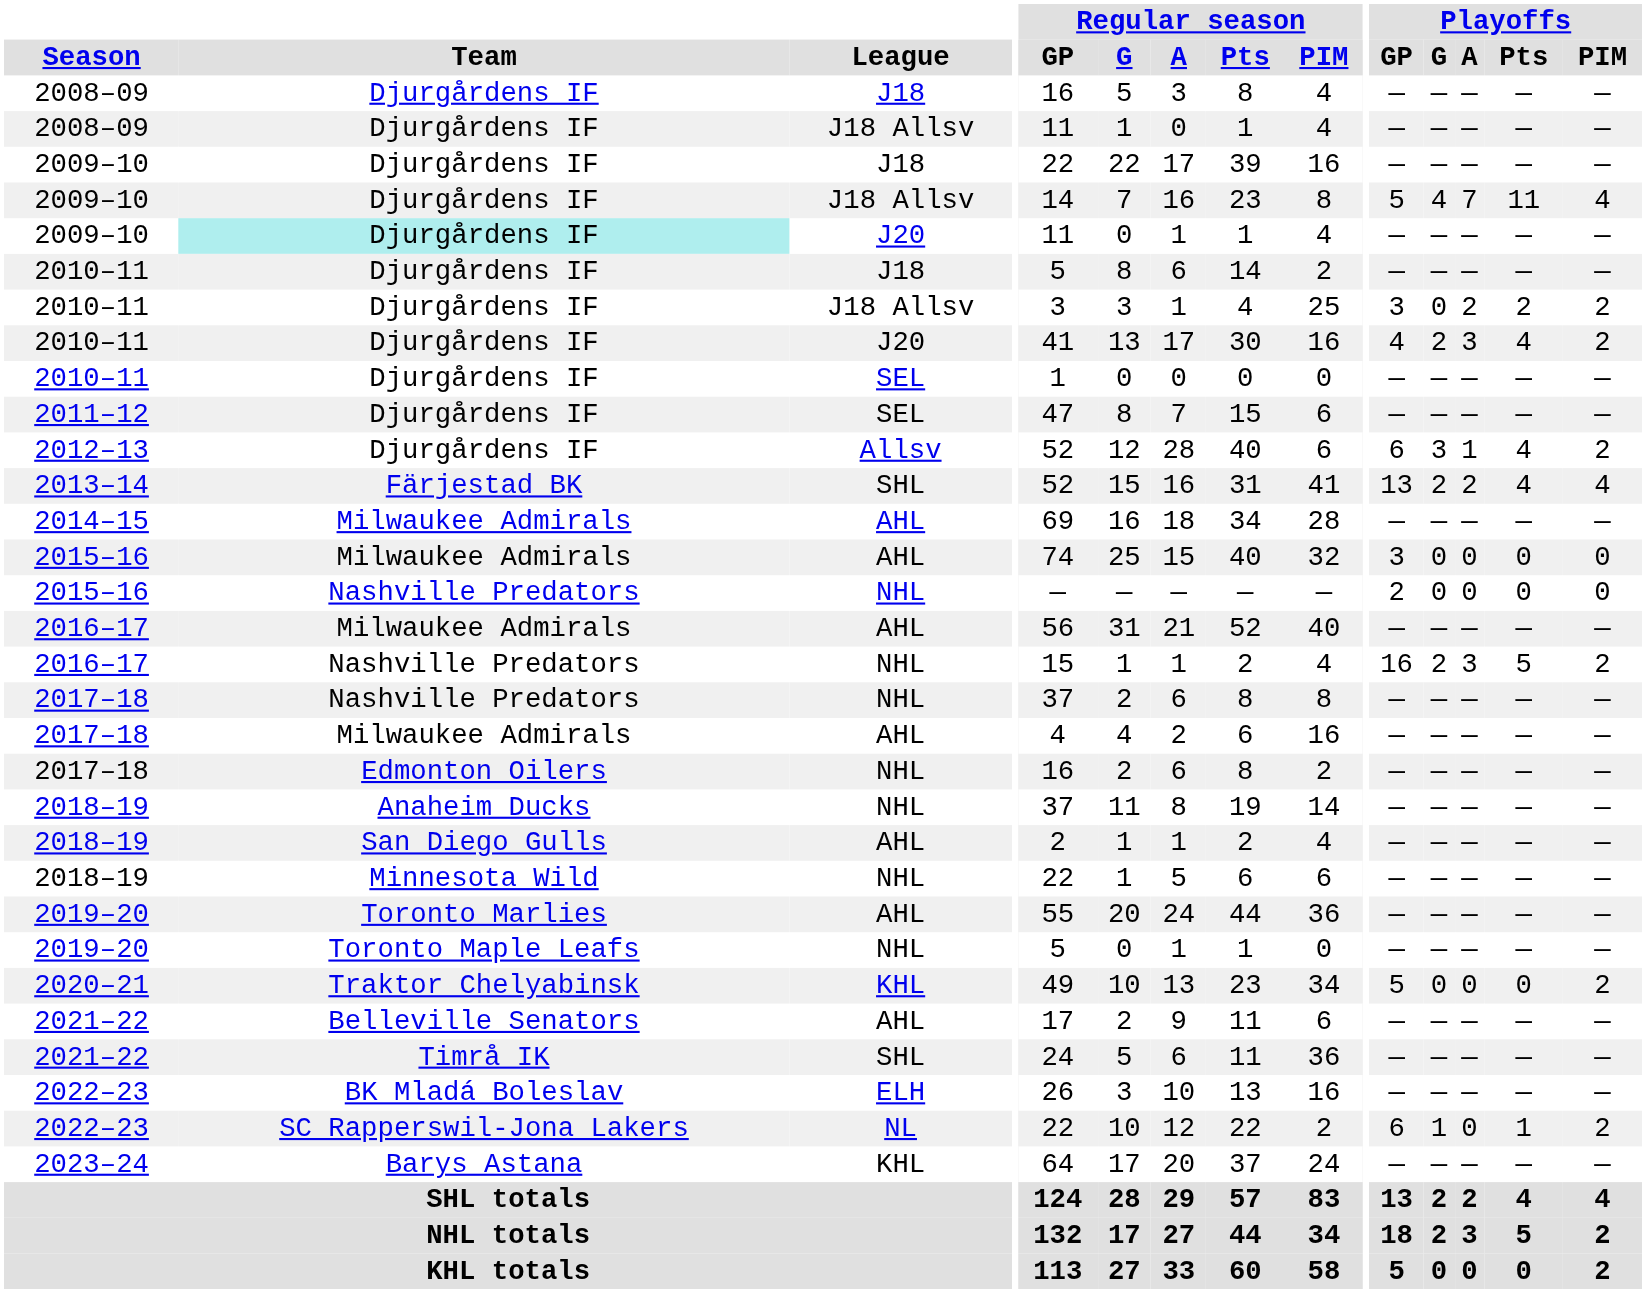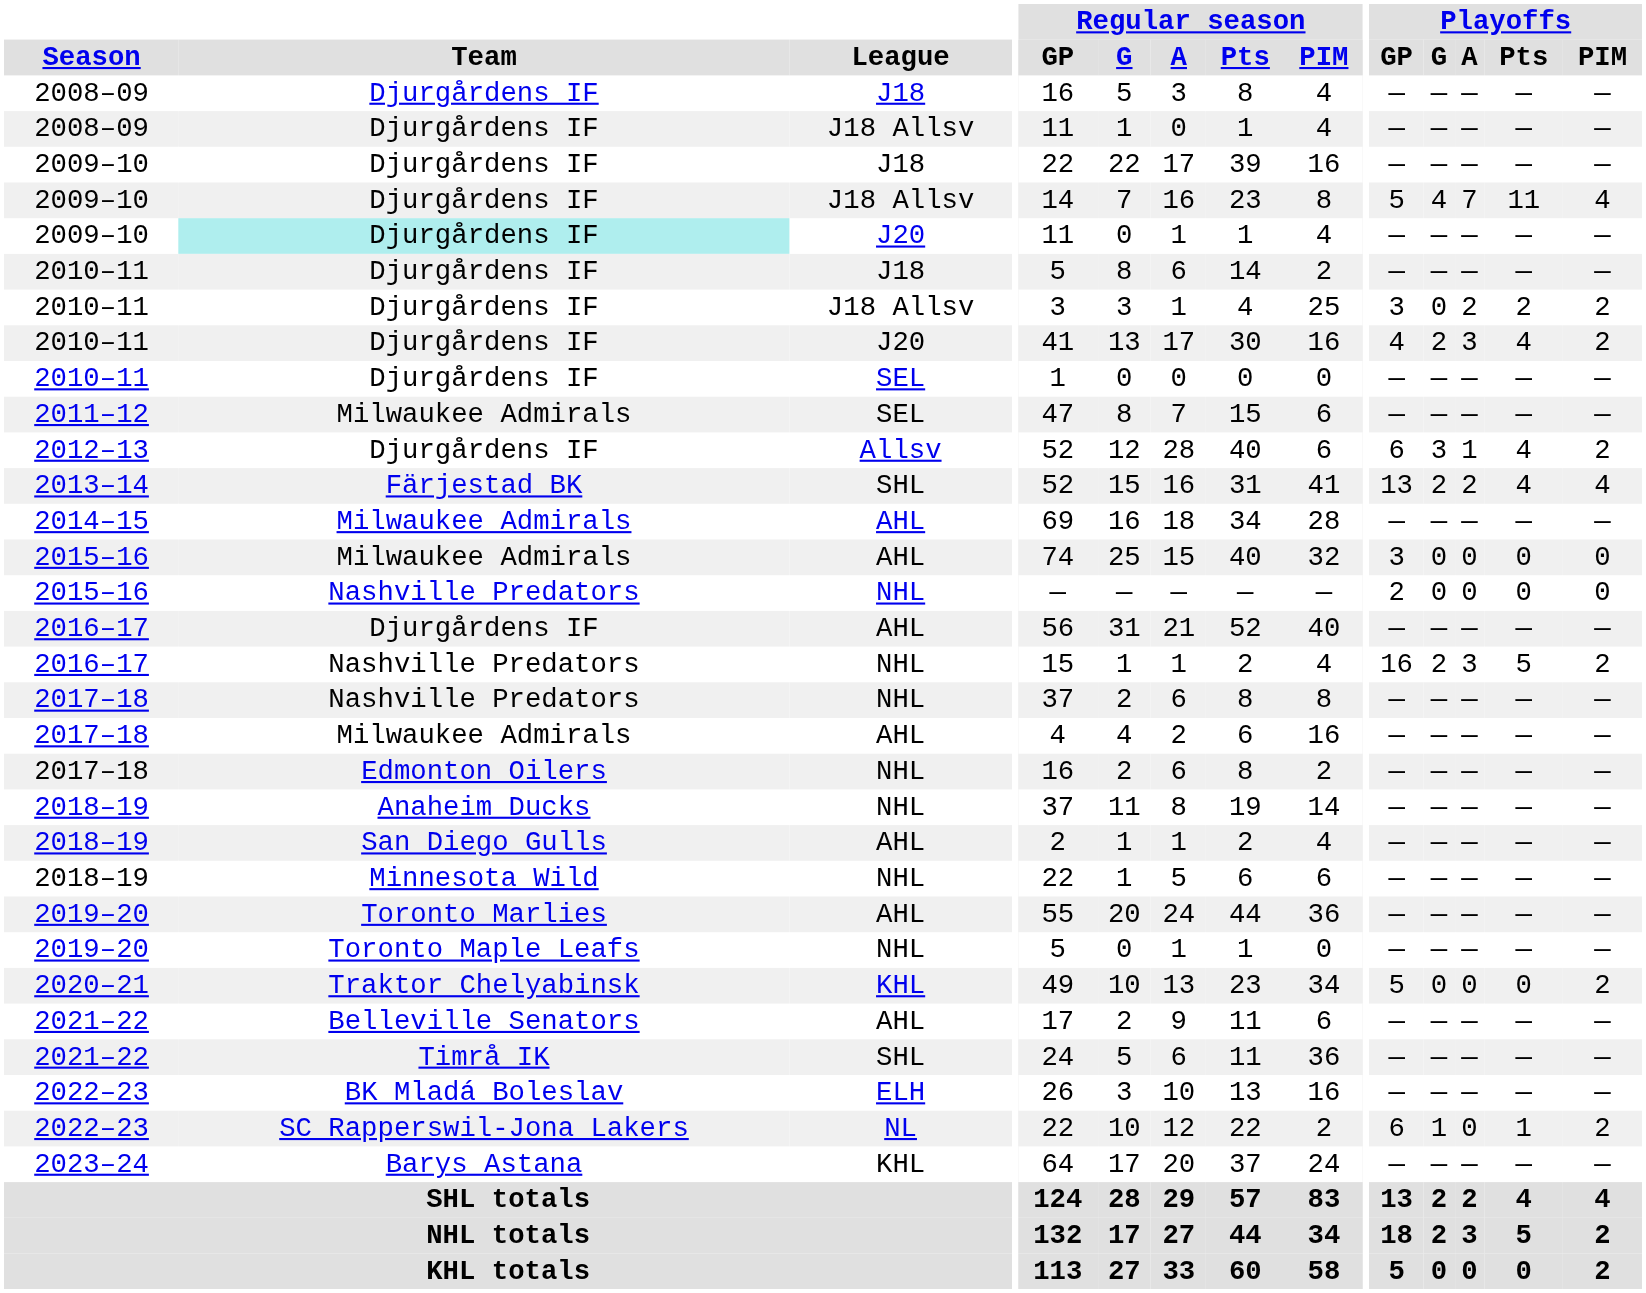 <table border="0" cellpadding="1" cellspacing="0" style="text-align:center; width:60em">
 <tr bgcolor="#e0e0e0">
 <th colspan="3" bgcolor="#ffffff"></th>
 <th rowspan="99" bgcolor="#ffffff"></th>
 <th colspan="5"><a href='#'>Regular season</a></th>
 <th rowspan="99" bgcolor="#ffffff"></th>
 <th colspan="5"><a href='#'>Playoffs</a></th>
 </tr>
 <tr bgcolor="#e0e0e0">
 <th><a href='#'>Season</a></th>
 <th>Team</th>
 <th>League</th>
 <th>GP</th>
 <th><a href='#'>G</a></th>
 <th><a href='#'>A</a></th>
 <th><a href='#'>Pts</a></th>
 <th><a href='#'>PIM</a></th>
 <th>GP</th>
 <th>G</th>
 <th>A</th>
 <th>Pts</th>
 <th>PIM</th>
 </tr>
 <tr>
 <td>2008–09</td>
 <td><a href='#'>Djurgårdens IF</a></td>
 <td><a href='#'>J18</a></td>
 <td>16</td>
 <td>5</td>
 <td>3</td>
 <td>8</td>
 <td>4</td>
 <td>—</td>
 <td>—</td>
 <td>—</td>
 <td>—</td>
 <td>—</td>
 </tr>
 <tr bgcolor="#f0f0f0">
 <td>2008–09</td>
 <td>Djurgårdens IF</td>
 <td>J18 Allsv</td>
 <td>11</td>
 <td>1</td>
 <td>0</td>
 <td>1</td>
 <td>4</td>
 <td>—</td>
 <td>—</td>
 <td>—</td>
 <td>—</td>
 <td>—</td>
 </tr>
 <tr>
 <td>2009–10</td>
 <td>Djurgårdens IF</td>
 <td>J18</td>
 <td>22</td>
 <td>22</td>
 <td>17</td>
 <td>39</td>
 <td>16</td>
 <td>—</td>
 <td>—</td>
 <td>—</td>
 <td>—</td>
 <td>—</td>
 </tr>
 <tr bgcolor="#f0f0f0">
 <td>2009–10</td>
 <td>Djurgårdens IF</td>
 <td>J18 Allsv</td>
 <td>14</td>
 <td>7</td>
 <td>16</td>
 <td>23</td>
 <td>8</td>
 <td>5</td>
 <td>4</td>
 <td>7</td>
 <td>11</td>
 <td>4</td>
 </tr>
 <tr>
 <td>2009–10</td>
 <td style="background: paleturquoise;">Djurgårdens IF</td>
 <td><a href='#'>J20</a></td>
 <td>11</td>
 <td>0</td>
 <td>1</td>
 <td>1</td>
 <td>4</td>
 <td>—</td>
 <td>—</td>
 <td>—</td>
 <td>—</td>
 <td>—</td>
 </tr>
 <tr bgcolor="#f0f0f0">
 <td>2010–11</td>
 <td>Djurgårdens IF</td>
 <td>J18</td>
 <td>5</td>
 <td>8</td>
 <td>6</td>
 <td>14</td>
 <td>2</td>
 <td>—</td>
 <td>—</td>
 <td>—</td>
 <td>—</td>
 <td>—</td>
 </tr>
 <tr>
 <td>2010–11</td>
 <td>Djurgårdens IF</td>
 <td>J18 Allsv</td>
 <td>3</td>
 <td>3</td>
 <td>1</td>
 <td>4</td>
 <td>25</td>
 <td>3</td>
 <td>0</td>
 <td>2</td>
 <td>2</td>
 <td>2</td>
 </tr>
 <tr bgcolor="#f0f0f0">
 <td>2010–11</td>
 <td>Djurgårdens IF</td>
 <td>J20</td>
 <td>41</td>
 <td>13</td>
 <td>17</td>
 <td>30</td>
 <td>16</td>
 <td>4</td>
 <td>2</td>
 <td>3</td>
 <td>4</td>
 <td>2</td>
 </tr>
 <tr>
 <td><a href='#'>2010–11</a></td>
 <td>Djurgårdens IF</td>
 <td><a href='#'>SEL</a></td>
 <td>1</td>
 <td>0</td>
 <td>0</td>
 <td>0</td>
 <td>0</td>
 <td>—</td>
 <td>—</td>
 <td>—</td>
 <td>—</td>
 <td>—</td>
 </tr>
 <tr bgcolor="#f0f0f0">
 <td><a href='#'>2011–12</a></td>
-<td>Djurgårdens IF</td>
+<td>Milwaukee Admirals</td>
 <td>SEL</td>
 <td>47</td>
 <td>8</td>
 <td>7</td>
 <td>15</td>
 <td>6</td>
 <td>—</td>
 <td>—</td>
 <td>—</td>
 <td>—</td>
 <td>—</td>
 </tr>
 <tr>
 <td><a href='#'>2012–13</a></td>
 <td>Djurgårdens IF</td>
 <td><a href='#'>Allsv</a></td>
 <td>52</td>
 <td>12</td>
 <td>28</td>
 <td>40</td>
 <td>6</td>
 <td>6</td>
 <td>3</td>
 <td>1</td>
 <td>4</td>
 <td>2</td>
 </tr>
 <tr bgcolor="#f0f0f0">
 <td><a href='#'>2013–14</a></td>
 <td><a href='#'>Färjestad BK</a></td>
 <td>SHL</td>
 <td>52</td>
 <td>15</td>
 <td>16</td>
 <td>31</td>
 <td>41</td>
 <td>13</td>
 <td>2</td>
 <td>2</td>
 <td>4</td>
 <td>4</td>
 </tr>
 <tr>
 <td><a href='#'>2014–15</a></td>
 <td><a href='#'>Milwaukee Admirals</a></td>
 <td><a href='#'>AHL</a></td>
 <td>69</td>
 <td>16</td>
 <td>18</td>
 <td>34</td>
 <td>28</td>
 <td>—</td>
 <td>—</td>
 <td>—</td>
 <td>—</td>
 <td>—</td>
 </tr>
 <tr bgcolor="#f0f0f0">
 <td><a href='#'>2015–16</a></td>
 <td>Milwaukee Admirals</td>
 <td>AHL</td>
 <td>74</td>
 <td>25</td>
 <td>15</td>
 <td>40</td>
 <td>32</td>
 <td>3</td>
 <td>0</td>
 <td>0</td>
 <td>0</td>
 <td>0</td>
 </tr>
 <tr>
 <td><a href='#'>2015–16</a></td>
 <td><a href='#'>Nashville Predators</a></td>
 <td><a href='#'>NHL</a></td>
 <td>—</td>
 <td>—</td>
 <td>—</td>
 <td>—</td>
 <td>—</td>
 <td>2</td>
 <td>0</td>
 <td>0</td>
 <td>0</td>
 <td>0</td>
 </tr>
 <tr bgcolor="#f0f0f0">
 <td><a href='#'>2016–17</a></td>
-<td>Milwaukee Admirals</td>
+<td>Djurgårdens IF</td>
 <td>AHL</td>
 <td>56</td>
 <td>31</td>
 <td>21</td>
 <td>52</td>
 <td>40</td>
 <td>—</td>
 <td>—</td>
 <td>—</td>
 <td>—</td>
 <td>—</td>
 </tr>
 <tr>
 <td><a href='#'>2016–17</a></td>
 <td>Nashville Predators</td>
 <td>NHL</td>
 <td>15</td>
 <td>1</td>
 <td>1</td>
 <td>2</td>
 <td>4</td>
 <td>16</td>
 <td>2</td>
 <td>3</td>
 <td>5</td>
 <td>2</td>
 </tr>
 <tr bgcolor="#f0f0f0">
 <td><a href='#'>2017–18</a></td>
 <td>Nashville Predators</td>
 <td>NHL</td>
 <td>37</td>
 <td>2</td>
 <td>6</td>
 <td>8</td>
 <td>8</td>
 <td>—</td>
 <td>—</td>
 <td>—</td>
 <td>—</td>
 <td>—</td>
 </tr>
 <tr>
 <td><a href='#'>2017–18</a></td>
 <td>Milwaukee Admirals</td>
 <td>AHL</td>
 <td>4</td>
 <td>4</td>
 <td>2</td>
 <td>6</td>
 <td>16</td>
 <td>—</td>
 <td>—</td>
 <td>—</td>
 <td>—</td>
 <td>—</td>
 </tr>
 <tr bgcolor="#f0f0f0">
 <td>2017–18</td>
 <td><a href='#'>Edmonton Oilers</a></td>
 <td>NHL</td>
 <td>16</td>
 <td>2</td>
 <td>6</td>
 <td>8</td>
 <td>2</td>
 <td>—</td>
 <td>—</td>
 <td>—</td>
 <td>—</td>
 <td>—</td>
 </tr>
 <tr>
 <td><a href='#'>2018–19</a></td>
 <td><a href='#'>Anaheim Ducks</a></td>
 <td>NHL</td>
 <td>37</td>
 <td>11</td>
 <td>8</td>
 <td>19</td>
 <td>14</td>
 <td>—</td>
 <td>—</td>
 <td>—</td>
 <td>—</td>
 <td>—</td>
 </tr>
 <tr bgcolor="#f0f0f0">
 <td><a href='#'>2018–19</a></td>
 <td><a href='#'>San Diego Gulls</a></td>
 <td>AHL</td>
 <td>2</td>
 <td>1</td>
 <td>1</td>
 <td>2</td>
 <td>4</td>
 <td>—</td>
 <td>—</td>
 <td>—</td>
 <td>—</td>
 <td>—</td>
 </tr>
 <tr>
 <td>2018–19</td>
 <td><a href='#'>Minnesota Wild</a></td>
 <td>NHL</td>
 <td>22</td>
 <td>1</td>
 <td>5</td>
 <td>6</td>
 <td>6</td>
 <td>—</td>
 <td>—</td>
 <td>—</td>
 <td>—</td>
 <td>—</td>
 </tr>
 <tr bgcolor="#f0f0f0">
 <td><a href='#'>2019–20</a></td>
 <td><a href='#'>Toronto Marlies</a></td>
 <td>AHL</td>
 <td>55</td>
 <td>20</td>
 <td>24</td>
 <td>44</td>
 <td>36</td>
 <td>—</td>
 <td>—</td>
 <td>—</td>
 <td>—</td>
 <td>—</td>
 </tr>
 <tr>
 <td><a href='#'>2019–20</a></td>
 <td><a href='#'>Toronto Maple Leafs</a></td>
 <td>NHL</td>
 <td>5</td>
 <td>0</td>
 <td>1</td>
 <td>1</td>
 <td>0</td>
 <td>—</td>
 <td>—</td>
 <td>—</td>
 <td>—</td>
 <td>—</td>
 </tr>
 <tr bgcolor="#f0f0f0">
 <td><a href='#'>2020–21</a></td>
 <td><a href='#'>Traktor Chelyabinsk</a></td>
 <td><a href='#'>KHL</a></td>
 <td>49</td>
 <td>10</td>
 <td>13</td>
 <td>23</td>
 <td>34</td>
 <td>5</td>
 <td>0</td>
 <td>0</td>
 <td>0</td>
 <td>2</td>
 </tr>
 <tr>
 <td><a href='#'>2021–22</a></td>
 <td><a href='#'>Belleville Senators</a></td>
 <td>AHL</td>
 <td>17</td>
 <td>2</td>
 <td>9</td>
 <td>11</td>
 <td>6</td>
 <td>—</td>
 <td>—</td>
 <td>—</td>
 <td>—</td>
 <td>—</td>
 </tr>
 <tr bgcolor="#f0f0f0">
 <td><a href='#'>2021–22</a></td>
 <td><a href='#'>Timrå IK</a></td>
 <td>SHL</td>
 <td>24</td>
 <td>5</td>
 <td>6</td>
 <td>11</td>
 <td>36</td>
 <td>—</td>
 <td>—</td>
 <td>—</td>
 <td>—</td>
 <td>—</td>
 </tr>
 <tr>
 <td><a href='#'>2022–23</a></td>
 <td><a href='#'>BK Mladá Boleslav</a></td>
 <td><a href='#'>ELH</a></td>
 <td>26</td>
 <td>3</td>
 <td>10</td>
 <td>13</td>
 <td>16</td>
 <td>—</td>
 <td>—</td>
 <td>—</td>
 <td>—</td>
 <td>—</td>
 </tr>
 <tr bgcolor="#f0f0f0">
 <td><a href='#'>2022–23</a></td>
 <td><a href='#'>SC Rapperswil-Jona Lakers</a></td>
 <td><a href='#'>NL</a></td>
 <td>22</td>
 <td>10</td>
 <td>12</td>
 <td>22</td>
 <td>2</td>
 <td>6</td>
 <td>1</td>
 <td>0</td>
 <td>1</td>
 <td>2</td>
 </tr>
 <tr>
 <td><a href='#'>2023–24</a></td>
 <td><a href='#'>Barys Astana</a></td>
 <td>KHL</td>
 <td>64</td>
 <td>17</td>
 <td>20</td>
 <td>37</td>
 <td>24</td>
 <td>—</td>
 <td>—</td>
 <td>—</td>
 <td>—</td>
 <td>—</td>
 </tr>
 <tr bgcolor="#e0e0e0">
 <th colspan="3">SHL totals</th>
 <th>124</th>
 <th>28</th>
 <th>29</th>
 <th>57</th>
 <th>83</th>
 <th>13</th>
 <th>2</th>
 <th>2</th>
 <th>4</th>
 <th>4</th>
 </tr>
 <tr bgcolor="#e0e0e0">
 <th colspan="3">NHL totals</th>
 <th>132</th>
 <th>17</th>
 <th>27</th>
 <th>44</th>
 <th>34</th>
 <th>18</th>
 <th>2</th>
 <th>3</th>
 <th>5</th>
 <th>2</th>
 </tr>
 <tr bgcolor="#e0e0e0">
 <th colspan="3">KHL totals</th>
 <th>113</th>
 <th>27</th>
 <th>33</th>
 <th>60</th>
 <th>58</th>
 <th>5</th>
 <th>0</th>
 <th>0</th>
 <th>0</th>
 <th>2</th>
 </tr>
 </table>
